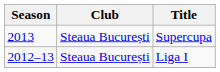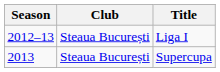 <table class="wikitable">
 <tr>
 <th>Season</th>
 <th>Club</th>
 <th>Title</th>
 </tr>
 <tr>
+<td><a href='#'>2012–13</a></td>
+<td><a href='#'>Steaua București</a></td>
+<td><a href='#'>Liga I</a></td>
+</tr>
+<tr>
 <td><a href='#'>2013</a></td>
 <td><a href='#'>Steaua București</a></td>
 <td><a href='#'>Supercupa</a></td>
 </tr>
-<tr>
-<td><a href='#'>2012–13</a></td>
-<td><a href='#'>Steaua București</a></td>
-<td><a href='#'>Liga I</a></td>
-</tr>
 </table>
